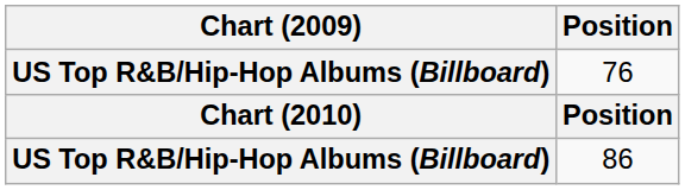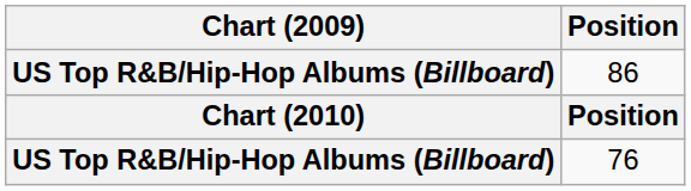 <table class="wikitable plainrowheaders" style="text-align:center">
 <tr>
 <th scope="col">Chart (2009)</th>
 <th scope="col">Position</th>
 </tr>
 <tr>
 <th scope="row">US Top R&B/Hip-Hop Albums (<em>Billboard</em>)</th>
-<td>76</td>
+<td>86</td>
 </tr>
 <tr>
 <th scope="col">Chart (2010)</th>
 <th scope="col">Position</th>
 </tr>
 <tr>
 <th scope="row">US Top R&B/Hip-Hop Albums (<em>Billboard</em>)</th>
-<td>86</td>
+<td>76</td>
 </tr>
 </table>
